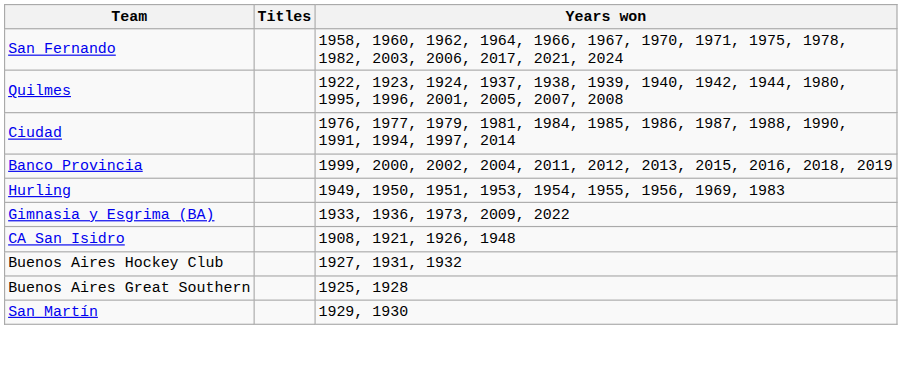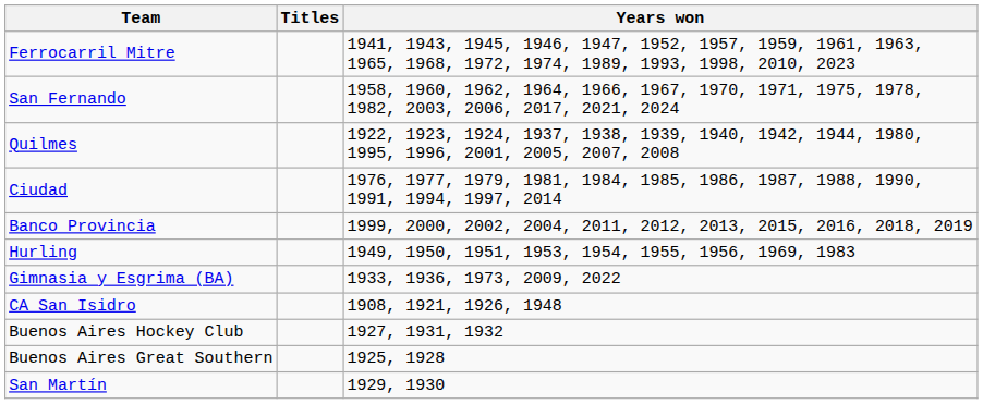 <table class="wikitable sortable" style="text-align: ">
 <tr>
 <th width= px>Team</th>
 <th width= px>Titles</th>
 <th width= 500px>Years won</th>
+</tr>
+<tr>
+<td><a href='#'>Ferrocarril Mitre</a></td>
+<td></td>
+<td>1941, 1943, 1945, 1946, 1947, 1952, 1957, 1959, 1961, 1963, 1965, 1968, 1972, 1974, 1989, 1993, 1998, 2010, 2023</td>
 </tr>
 <tr>
 <td><a href='#'>San Fernando</a></td>
 <td></td>
 <td>1958, 1960, 1962, 1964, 1966, 1967, 1970, 1971, 1975, 1978, 1982, 2003, 2006, 2017, 2021, 2024</td>
 </tr>
 <tr>
 <td><a href='#'>Quilmes</a></td>
 <td></td>
 <td>1922, 1923, 1924, 1937, 1938, 1939, 1940, 1942, 1944, 1980, 1995, 1996, 2001, 2005, 2007, 2008</td>
 </tr>
 <tr>
 <td><a href='#'>Ciudad</a></td>
 <td></td>
 <td>1976, 1977, 1979, 1981, 1984, 1985, 1986, 1987, 1988, 1990, 1991, 1994, 1997, 2014</td>
 </tr>
 <tr>
 <td><a href='#'>Banco Provincia</a></td>
 <td></td>
 <td>1999, 2000, 2002, 2004, 2011, 2012, 2013, 2015, 2016, 2018, 2019</td>
 </tr>
 <tr>
 <td><a href='#'>Hurling</a></td>
 <td></td>
 <td>1949, 1950, 1951, 1953, 1954, 1955, 1956, 1969, 1983</td>
 </tr>
 <tr>
 <td><a href='#'>Gimnasia y Esgrima (BA)</a></td>
 <td></td>
 <td>1933, 1936, 1973, 2009, 2022</td>
 </tr>
 <tr>
 <td><a href='#'>CA San Isidro</a></td>
 <td></td>
 <td>1908, 1921, 1926, 1948</td>
 </tr>
 <tr>
 <td>Buenos Aires Hockey Club</td>
 <td></td>
 <td>1927, 1931, 1932</td>
 </tr>
 <tr>
 <td>Buenos Aires Great Southern</td>
 <td></td>
 <td>1925, 1928</td>
 </tr>
 <tr>
 <td><a href='#'>San Martín</a> </td>
 <td></td>
 <td>1929, 1930</td>
 </tr>
 </table>
